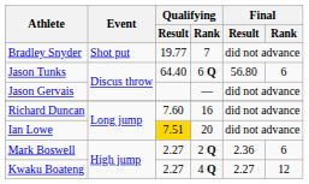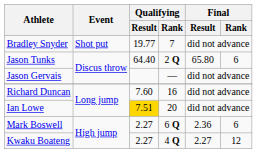 <table class="wikitable" style="font-size:90%">
 <tr>
 <th rowspan="2">Athlete</th>
 <th rowspan="2">Event</th>
 <th colspan="2">Qualifying</th>
 <th colspan="2">Final</th>
 </tr>
 <tr style="font-size:95%">
 <th>Result</th>
 <th>Rank</th>
 <th>Result</th>
 <th>Rank</th>
 </tr>
 <tr align=center>
 <td align=left><a href='#'>Bradley Snyder</a></td>
 <td align=left><a href='#'>Shot put</a></td>
 <td>19.77</td>
 <td>7</td>
 <td colspan=2>did not advance</td>
 </tr>
 <tr align=center>
 <td align=left><a href='#'>Jason Tunks</a></td>
 <td align=left rowspan=2><a href='#'>Discus throw</a></td>
 <td>64.40</td>
-<td>6 <strong>Q</strong></td>
-<td>56.80</td>
+<td>2 <strong>Q</strong></td>
+<td>65.80</td>
 <td>6</td>
 </tr>
 <tr align=center>
 <td align=left><a href='#'>Jason Gervais</a></td>
 <td></td>
 <td>—</td>
 <td colspan=2>did not advance</td>
 </tr>
 <tr>
 </tr>
 <tr align=center>
 <td align=left><a href='#'>Richard Duncan</a></td>
 <td align=left rowspan=2><a href='#'>Long jump</a></td>
 <td>7.60</td>
 <td>16</td>
 <td colspan=2>did not advance</td>
 </tr>
 <tr align=center>
 <td align=left><a href='#'>Ian Lowe</a></td>
 <td style="background: gold;">7.51</td>
 <td>20</td>
 <td colspan=2>did not advance</td>
 </tr>
 <tr align=center>
 <td align=left><a href='#'>Mark Boswell</a></td>
 <td align=left rowspan=2><a href='#'>High jump</a></td>
 <td>2.27</td>
-<td>2 <strong>Q</strong></td>
+<td>6 <strong>Q</strong></td>
 <td>2.36</td>
 <td>6</td>
 </tr>
 <tr align=center>
 <td align=left><a href='#'>Kwaku Boateng</a></td>
 <td>2.27</td>
 <td>4 <strong>Q</strong></td>
 <td>2.27</td>
 <td>12</td>
 </tr>
 </table>
